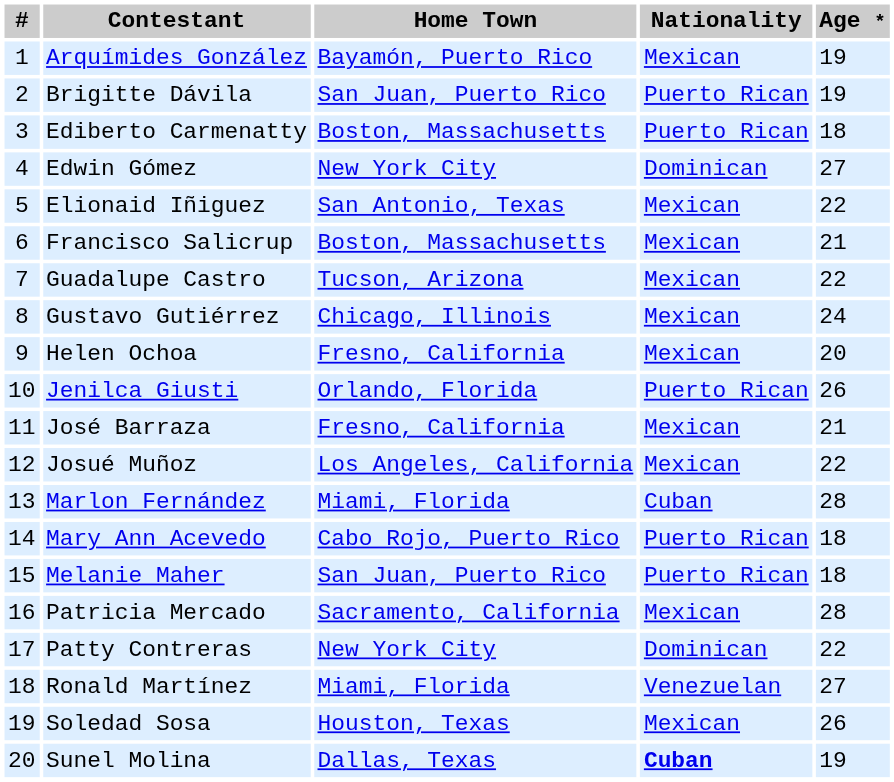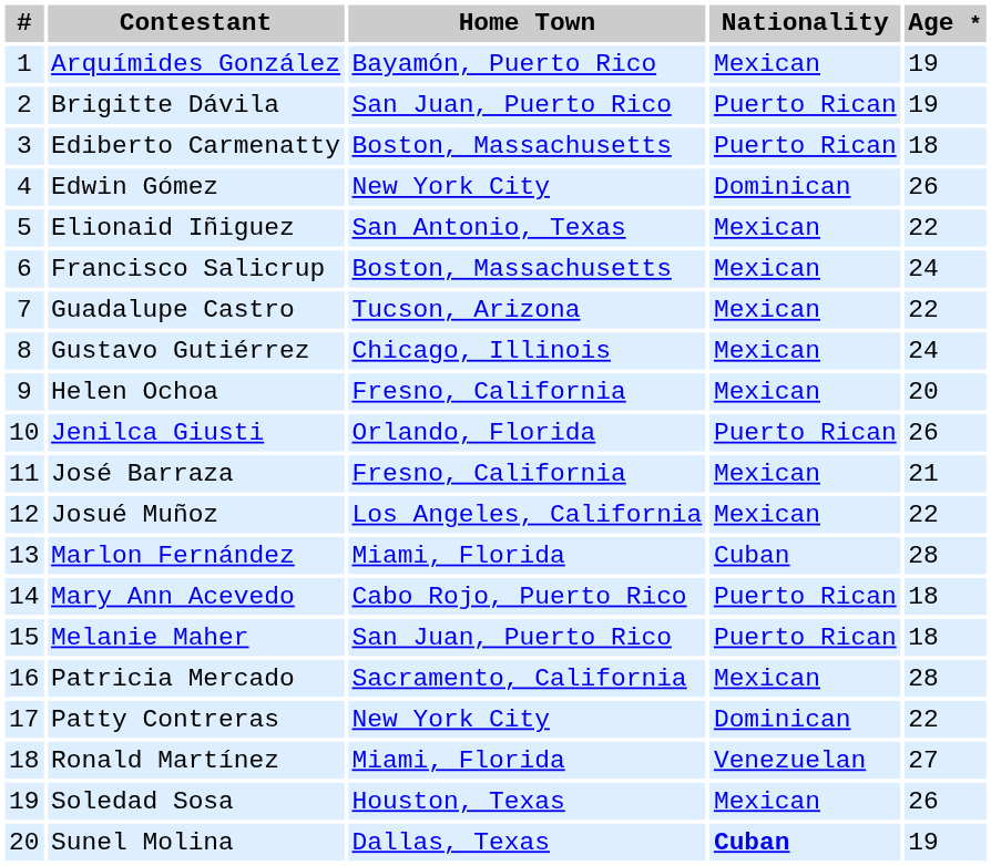 <table cellpadding=2 cellspacing=2>
 <tr bgcolor=#cccccc>
 <th>#</th>
 <th>Contestant</th>
 <th>Home Town</th>
 <th>Nationality</th>
 <th>Age <small>*</small></th>
 </tr>
 <tr bgcolor=#DDEEFF>
 <td align=center>1</td>
 <td><a href='#'>Arquímides González</a></td>
 <td><a href='#'>Bayamón, Puerto Rico</a></td>
 <td> <a href='#'>Mexican</a></td>
 <td>19</td>
 </tr>
 <tr bgcolor=#DDEEFF>
 <td align=center>2</td>
 <td>Brigitte Dávila</td>
 <td><a href='#'>San Juan, Puerto Rico</a></td>
 <td> <a href='#'>Puerto Rican</a></td>
 <td>19</td>
 </tr>
 <tr bgcolor=#DDEEFF>
 <td align=center>3</td>
 <td>Ediberto Carmenatty</td>
 <td><a href='#'>Boston, Massachusetts</a></td>
 <td> <a href='#'>Puerto Rican</a></td>
 <td>18</td>
 </tr>
 <tr bgcolor=#DDEEFF>
 <td align=center>4</td>
 <td>Edwin Gómez</td>
 <td><a href='#'>New York City</a></td>
 <td> <a href='#'>Dominican</a></td>
-<td>27</td>
+<td>26</td>
 </tr>
 <tr bgcolor=#DDEEFF>
 <td align=center>5</td>
 <td>Elionaid Iñiguez</td>
 <td><a href='#'>San Antonio, Texas</a></td>
 <td> <a href='#'>Mexican</a></td>
 <td>22</td>
 </tr>
 <tr bgcolor=#DDEEFF>
 <td align=center>6</td>
 <td>Francisco Salicrup</td>
 <td><a href='#'>Boston, Massachusetts</a></td>
 <td> <a href='#'>Mexican</a></td>
-<td>21</td>
+<td>24</td>
 </tr>
 <tr bgcolor=#DDEEFF>
 <td align=center>7</td>
 <td>Guadalupe Castro</td>
 <td><a href='#'>Tucson, Arizona</a></td>
 <td> <a href='#'>Mexican</a></td>
 <td>22</td>
 </tr>
 <tr bgcolor=#DDEEFF>
 <td align=center>8</td>
 <td>Gustavo Gutiérrez</td>
 <td><a href='#'>Chicago, Illinois</a></td>
 <td> <a href='#'>Mexican</a></td>
 <td>24</td>
 </tr>
 <tr bgcolor=#DDEEFF>
 <td align=center>9</td>
 <td>Helen Ochoa</td>
 <td><a href='#'>Fresno, California</a></td>
 <td> <a href='#'>Mexican</a></td>
 <td>20</td>
 </tr>
 <tr bgcolor=#DDEEFF>
 <td align=center>10</td>
 <td><a href='#'>Jenilca Giusti</a></td>
 <td><a href='#'>Orlando, Florida</a></td>
 <td> <a href='#'>Puerto Rican</a></td>
 <td>26</td>
 </tr>
 <tr bgcolor=#DDEEFF>
 <td align=center>11</td>
 <td>José Barraza</td>
 <td><a href='#'>Fresno, California</a></td>
 <td> <a href='#'>Mexican</a></td>
 <td>21</td>
 </tr>
 <tr bgcolor=#DDEEFF>
 <td align=center>12</td>
 <td>Josué Muñoz</td>
 <td><a href='#'>Los Angeles, California</a></td>
 <td> <a href='#'>Mexican</a></td>
 <td>22</td>
 </tr>
 <tr bgcolor=#DDEEFF>
 <td align=center>13</td>
 <td><a href='#'>Marlon Fernández</a></td>
 <td><a href='#'>Miami, Florida</a></td>
 <td> <a href='#'>Cuban</a></td>
 <td>28</td>
 </tr>
 <tr bgcolor=#DDEEFF>
 <td align=center>14</td>
 <td><a href='#'>Mary Ann Acevedo</a></td>
 <td><a href='#'>Cabo Rojo, Puerto Rico</a></td>
 <td> <a href='#'>Puerto Rican</a></td>
 <td>18</td>
 </tr>
 <tr bgcolor=#DDEEFF>
 <td align=center>15</td>
 <td><a href='#'>Melanie Maher</a></td>
 <td><a href='#'>San Juan, Puerto Rico</a></td>
 <td> <a href='#'>Puerto Rican</a></td>
 <td>18</td>
 </tr>
 <tr bgcolor=#DDEEFF>
 <td align=center>16</td>
 <td>Patricia Mercado</td>
 <td><a href='#'>Sacramento, California</a></td>
 <td> <a href='#'>Mexican</a></td>
 <td>28</td>
 </tr>
 <tr bgcolor=#DDEEFF>
 <td align=center>17</td>
 <td>Patty Contreras</td>
 <td><a href='#'>New York City</a></td>
 <td> <a href='#'>Dominican</a></td>
 <td>22</td>
 </tr>
 <tr bgcolor=#DDEEFF>
 <td align=center>18</td>
 <td>Ronald Martínez</td>
 <td><a href='#'>Miami, Florida</a></td>
 <td> <a href='#'>Venezuelan</a></td>
 <td>27</td>
 </tr>
 <tr bgcolor=#DDEEFF>
 <td align=center>19</td>
 <td>Soledad Sosa</td>
 <td><a href='#'>Houston, Texas</a></td>
 <td> <a href='#'>Mexican</a></td>
 <td>26</td>
 </tr>
 <tr bgcolor=#DDEEFF>
 <td align=center>20</td>
 <td>Sunel Molina</td>
 <td><a href='#'>Dallas, Texas</a></td>
 <td><strong> <a href='#'>Cuban</a></strong></td>
 <td>19</td>
 </tr>
 </table>
